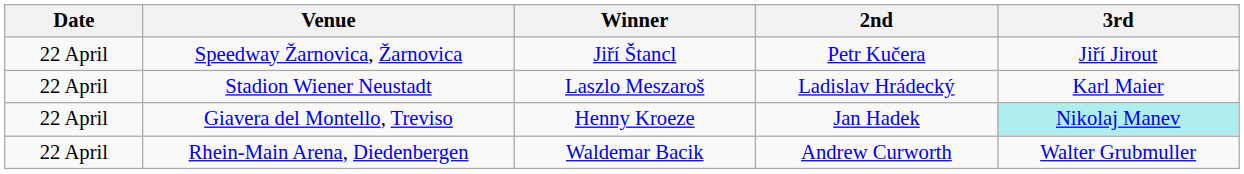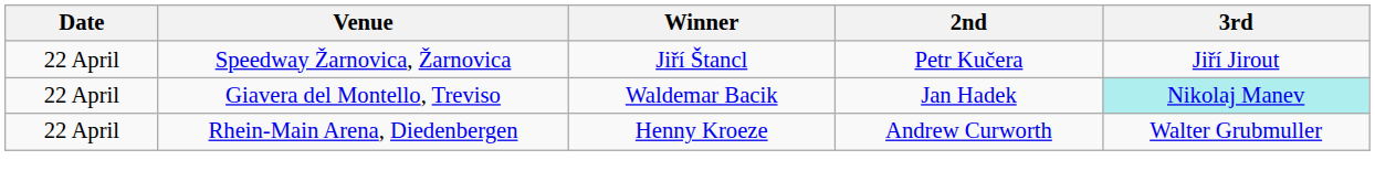 <table class="wikitable" style="text-align:center">
 <tr>
 <th width=100>Date</th>
 <th width=280>Venue</th>
 <th width=180>Winner</th>
 <th width=180>2nd</th>
 <th width=180>3rd</th>
 </tr>
 <tr>
 <td align=center>22 April</td>
 <td> <a href='#'>Speedway Žarnovica</a>, <a href='#'>Žarnovica</a></td>
 <td> <a href='#'>Jiří Štancl</a></td>
 <td> <a href='#'>Petr Kučera</a></td>
 <td> <a href='#'>Jiří Jirout</a></td>
 </tr>
 <tr>
 <td align=center>22 April</td>
-<td> <a href='#'>Stadion Wiener Neustadt</a></td>
-<td> <a href='#'>Laszlo Meszaroš</a></td>
-<td> <a href='#'>Ladislav Hrádecký</a></td>
-<td> <a href='#'>Karl Maier</a></td>
-</tr>
-<tr>
-<td align=center>22 April</td>
 <td> <a href='#'>Giavera del Montello</a>, <a href='#'>Treviso</a></td>
-<td> <a href='#'>Henny Kroeze</a></td>
+<td> <a href='#'>Waldemar Bacik</a></td>
 <td> <a href='#'>Jan Hadek</a></td>
 <td style="background: paleturquoise;"> <a href='#'>Nikolaj Manev</a></td>
 </tr>
 <tr>
 <td align=center>22 April</td>
 <td> <a href='#'>Rhein-Main Arena</a>, <a href='#'>Diedenbergen</a></td>
-<td> <a href='#'>Waldemar Bacik</a></td>
+<td> <a href='#'>Henny Kroeze</a></td>
 <td> <a href='#'>Andrew Curworth</a></td>
 <td> <a href='#'>Walter Grubmuller</a></td>
 </tr>
 </table>
